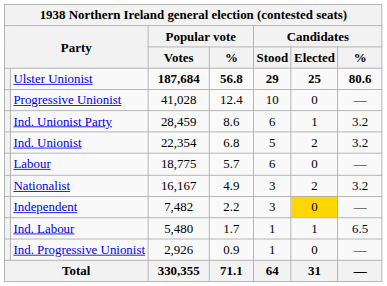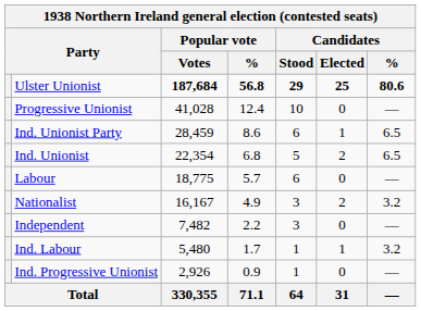 <table class="wikitable" style="font-size:95%">
 <tr>
 <th colspan="16" style="background-color:#f2f2f2">1938 Northern Ireland general election (contested seats)</th>
 </tr>
 <tr style="vertical-align:center;">
 <th style="width:150px;" "vertical-align:center;" rowspan="2" colspan="2">Party</th>
 <th colspan="2" style="width: 30px">Popular vote</th>
 <th colspan="3" style="width: 30px">Candidates</th>
 </tr>
 <tr>
 <th style="width:65px;">Votes</th>
 <th style="width:45px;">%</th>
 <th>Stood</th>
 <th>Elected</th>
 <th style="width:45px;">%</th>
 </tr>
 <tr>
 <th></th>
 <td><a href='#'>Ulster Unionist</a></td>
 <td align="center"><strong>187,684</strong></td>
 <td align="center"><strong>56.8</strong></td>
 <td align="center"><strong>29</strong></td>
 <td align="center"><strong>25</strong></td>
 <td align="center"><strong>80.6</strong></td>
 </tr>
 <tr>
 <th></th>
 <td><a href='#'>Progressive Unionist</a></td>
 <td align="center">41,028</td>
 <td align="center">12.4</td>
 <td align="center">10</td>
 <td align="center">0</td>
 <td align="center">—</td>
 </tr>
 <tr>
 <th></th>
 <td><a href='#'>Ind. Unionist Party</a></td>
 <td align="center">28,459</td>
 <td align="center">8.6</td>
 <td align="center">6</td>
 <td align="center">1</td>
-<td align="center">3.2</td>
+<td align="center">6.5</td>
 </tr>
 <tr>
 <th></th>
 <td><a href='#'>Ind. Unionist</a></td>
 <td align="center">22,354</td>
 <td align="center">6.8</td>
 <td align="center">5</td>
 <td align="center">2</td>
-<td align="center">3.2</td>
+<td align="center">6.5</td>
 </tr>
 <tr>
 <th></th>
 <td><a href='#'>Labour</a></td>
 <td align="center">18,775</td>
 <td align="center">5.7</td>
 <td align="center">6</td>
 <td align="center">0</td>
 <td align="center">—</td>
 </tr>
 <tr>
 <th></th>
 <td><a href='#'>Nationalist</a></td>
 <td align="center">16,167</td>
 <td align="center">4.9</td>
 <td align="center">3</td>
 <td align="center">2</td>
 <td align="center">3.2</td>
 </tr>
 <tr>
 <th></th>
 <td><a href='#'>Independent</a></td>
 <td align="center">7,482</td>
 <td align="center">2.2</td>
 <td align="center">3</td>
-<td align="center" style="background: gold;">0</td>
+<td align="center">0</td>
 <td align="center">—</td>
 </tr>
 <tr>
 <th></th>
 <td><a href='#'>Ind. Labour</a></td>
 <td align="center">5,480</td>
 <td align="center">1.7</td>
 <td align="center">1</td>
 <td align="center">1</td>
-<td align="center">6.5</td>
+<td align="center">3.2</td>
 </tr>
 <tr>
 <th></th>
 <td><a href='#'>Ind. Progressive Unionist</a></td>
 <td align="center">2,926</td>
 <td align="center">0.9</td>
 <td align="center">1</td>
 <td align="center">0</td>
 <td align="center">—</td>
 </tr>
 <tr>
 <th style="width:150px;" "vertical-align:center;" colspan="2">Total</th>
 <th align="center">330,355</th>
 <th align="center">71.1</th>
 <th align="center">64</th>
 <th align="center">31</th>
 <th align="center">—</th>
 </tr>
 </table>
